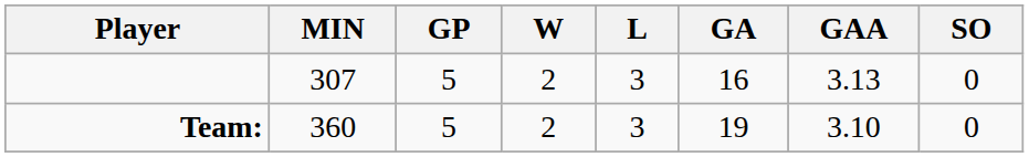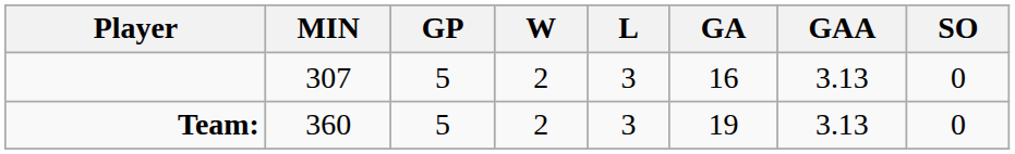 <table class="wikitable sortable" width="60%">
 <tr>
 <th bgcolor="#DDDDFF" width="10%">Player</th>
 <th width="3%" bgcolor="#DDDDFF" title="Minutes played">MIN</th>
 <th width="3%" bgcolor="#DDDDFF" title="Games played in">GP</th>
 <th width="3%" bgcolor="#DDDDFF" title="Wins">W</th>
 <th width="3%" bgcolor="#DDDDFF"title="Losses">L</th>
 <th width="3%" bgcolor="#DDDDFF" title="Goals against">GA</th>
 <th width="3%" bgcolor="#DDDDFF" title="Goals against average">GAA</th>
 <th width="3%" bgcolor="#DDDDFF" title="Shut-outs">SO</th>
 </tr>
 <tr align="center">
 <td align="right"></td>
 <td>307</td>
 <td>5</td>
 <td>2</td>
 <td>3</td>
 <td>16</td>
 <td>3.13</td>
 <td>0</td>
 </tr>
 <tr align="center">
 <td align="right"><strong>Team:</strong></td>
 <td>360</td>
 <td>5</td>
 <td>2</td>
 <td>3</td>
 <td>19</td>
-<td>3.10</td>
+<td>3.13</td>
 <td>0</td>
 </tr>
 </table>
